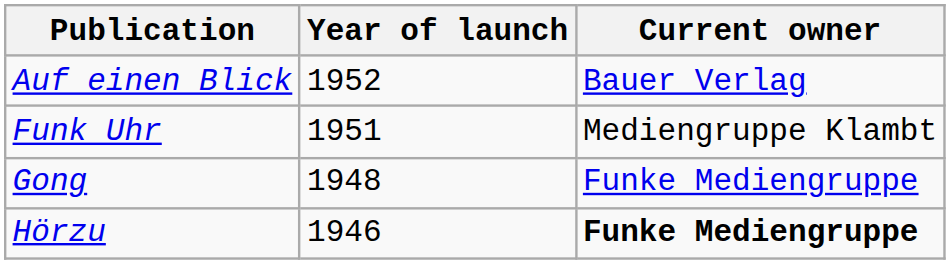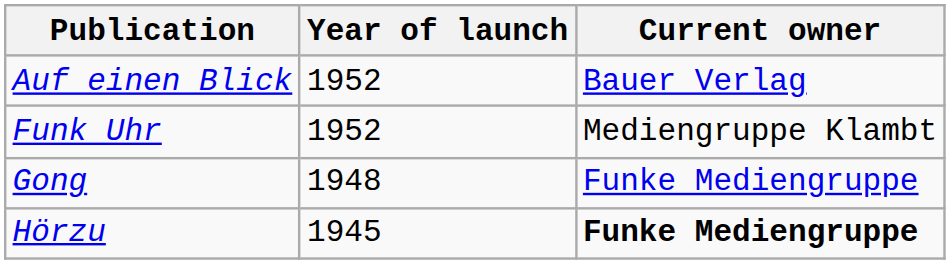 <table class="wikitable">
 <tr>
 <th>Publication</th>
 <th>Year of launch</th>
 <th>Current owner</th>
 </tr>
 <tr>
 <td><em><a href='#'>Auf einen Blick</a></em></td>
 <td>1952</td>
 <td><a href='#'>Bauer Verlag</a></td>
 </tr>
 <tr>
 <td><em><a href='#'>Funk Uhr</a></em></td>
-<td>1951</td>
+<td>1952</td>
 <td>Mediengruppe Klambt</td>
 </tr>
 <tr>
 <td><em><a href='#'>Gong</a></em></td>
 <td>1948</td>
 <td><a href='#'>Funke Mediengruppe</a></td>
 </tr>
 <tr>
 <td><em><a href='#'>Hörzu</a></em></td>
-<td>1946</td>
+<td>1945</td>
 <td><strong>Funke Mediengruppe</strong></td>
 </tr>
 </table>
